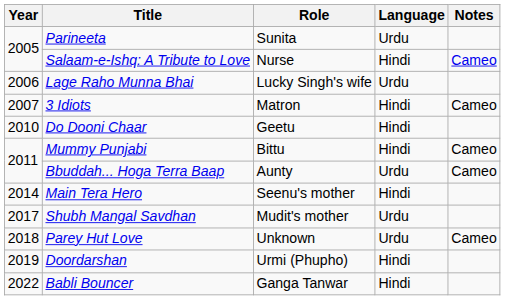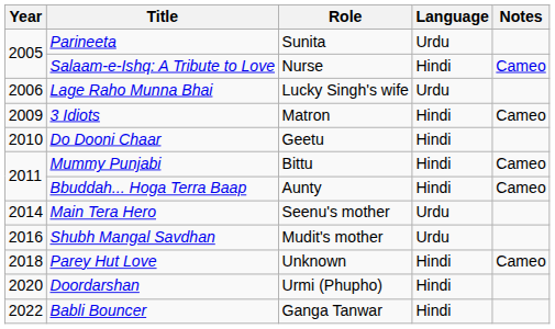 <table class="wikitable sortable">
 <tr>
 <th>Year</th>
 <th>Title</th>
 <th>Role</th>
 <th>Language</th>
 <th>Notes</th>
 </tr>
 <tr>
 <td rowspan="2">2005</td>
 <td><em><a href='#'>Parineeta</a></em></td>
 <td>Sunita</td>
 <td>Urdu</td>
 <td></td>
 </tr>
 <tr>
 <td><em><a href='#'>Salaam-e-Ishq: A Tribute to Love</a></em></td>
 <td>Nurse</td>
 <td>Hindi</td>
 <td><a href='#'>Cameo</a></td>
 </tr>
 <tr>
 <td>2006</td>
 <td><em><a href='#'>Lage Raho Munna Bhai</a></em></td>
 <td>Lucky Singh's wife</td>
 <td>Urdu</td>
 <td></td>
 </tr>
 <tr>
-<td>2007</td>
+<td>2009</td>
 <td><em><a href='#'>3 Idiots</a></em></td>
 <td>Matron</td>
 <td>Hindi</td>
 <td>Cameo</td>
 </tr>
 <tr>
 <td>2010</td>
 <td><em><a href='#'>Do Dooni Chaar</a></em></td>
 <td>Geetu</td>
 <td>Hindi</td>
 <td></td>
 </tr>
 <tr>
 <td rowspan="2">2011</td>
 <td><em><a href='#'>Mummy Punjabi</a></em></td>
 <td>Bittu</td>
 <td>Hindi</td>
 <td>Cameo</td>
 </tr>
 <tr>
 <td><em><a href='#'>Bbuddah... Hoga Terra Baap</a></em></td>
 <td>Aunty</td>
-<td>Urdu</td>
+<td>Hindi</td>
 <td>Cameo</td>
 </tr>
 <tr>
 <td>2014</td>
 <td><em><a href='#'>Main Tera Hero</a></em></td>
 <td>Seenu's mother</td>
-<td>Hindi</td>
+<td>Urdu</td>
 <td></td>
 </tr>
 <tr>
-<td>2017</td>
+<td>2016</td>
 <td><em><a href='#'>Shubh Mangal Savdhan</a></em></td>
 <td>Mudit's mother</td>
 <td>Urdu</td>
 <td></td>
 </tr>
 <tr>
 <td>2018</td>
 <td><em><a href='#'>Parey Hut Love</a></em></td>
 <td>Unknown</td>
-<td>Urdu</td>
+<td>Hindi</td>
 <td>Cameo</td>
 </tr>
 <tr>
-<td>2019</td>
+<td>2020</td>
 <td><a href='#'><em>Doordarshan</em></a></td>
 <td>Urmi (Phupho)</td>
 <td>Hindi</td>
 <td></td>
 </tr>
 <tr>
 <td>2022</td>
 <td><em><a href='#'>Babli Bouncer</a></em></td>
 <td>Ganga Tanwar</td>
 <td>Hindi</td>
 <td></td>
 </tr>
 </table>
